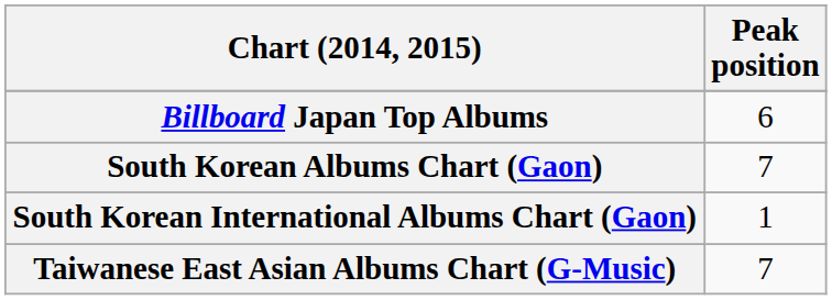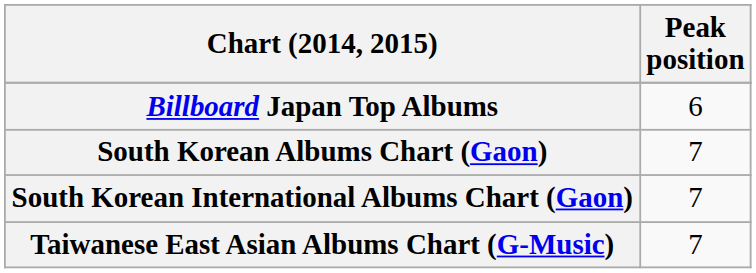 <table class="wikitable sortable plainrowheaders" style="text-align:center;">
 <tr>
 <th scope="col">Chart (2014, 2015)</th>
 <th scope="col">Peak<br>position</th>
 </tr>
 <tr>
 </tr>
 <tr>
 </tr>
 <tr>
 <th scope="row"><em><a href='#'>Billboard</a></em> Japan Top Albums</th>
 <td>6</td>
 </tr>
 <tr>
 <th scope="row">South Korean Albums Chart (<a href='#'>Gaon</a>)</th>
 <td>7</td>
 </tr>
 <tr>
 <th scope="row">South Korean International Albums Chart (<a href='#'>Gaon</a>)</th>
-<td>1</td>
+<td>7</td>
 </tr>
 <tr>
 <th scope="row">Taiwanese East Asian Albums Chart (<a href='#'>G-Music</a>)</th>
 <td>7</td>
 </tr>
 </table>
